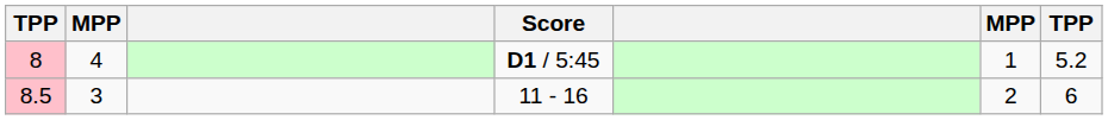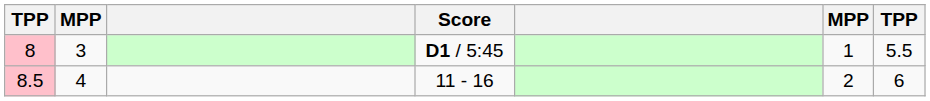 <table class="wikitable" style="text-align: center;" |>
 <tr>
 <th width="35">TPP</th>
 <th width="35">MPP</th>
 <th width="250"></th>
 <th width="75">Score</th>
 <th width="250"></th>
 <th width="35">MPP</th>
 <th width="35">TPP</th>
 </tr>
 <tr>
 <td bgcolor=pink>8</td>
-<td>4</td>
+<td>3</td>
 <td style="text-align:left;" bgcolor="ccffcc"></td>
 <td><strong>D1</strong> / 5:45</td>
 <td style="text-align:left;" bgcolor="ccffcc"><strong></strong></td>
 <td>1</td>
-<td>5.2</td>
+<td>5.5</td>
 </tr>
 <tr>
 <td bgcolor=pink>8.5</td>
-<td>3</td>
+<td>4</td>
 <td style="text-align:left;"></td>
 <td>11 - 16</td>
 <td style="text-align:left;" bgcolor="ccffcc"><strong></strong></td>
 <td>2</td>
 <td>6</td>
 </tr>
 </table>
